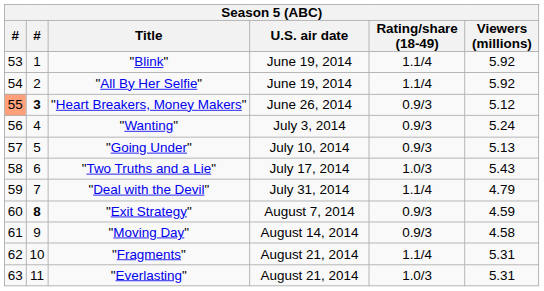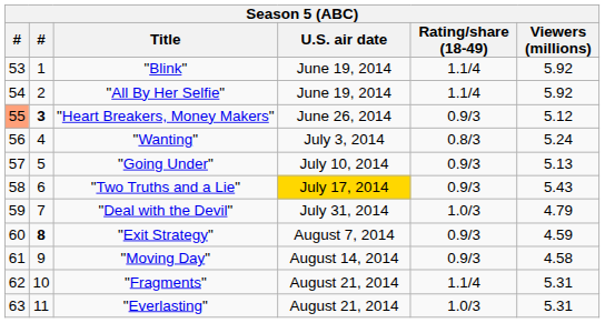 <table class="wikitable" style="text-align:center">
 <tr>
 <th style="padding:0 8px;" colspan="8">Season 5 (ABC)</th>
 </tr>
 <tr>
 <th style="padding:0 8px;">#</th>
 <th style="padding:0 8px;">#</th>
 <th style="padding:0 8px;">Title</th>
 <th style="width:135px;">U.S. air date</th>
 <th style="padding:0 8px;">Rating/share<br>(18-49)</th>
 <th style="padding:0 8px;">Viewers<br>(millions)</th>
 </tr>
 <tr>
 <td>53</td>
 <td>1</td>
 <td>"<a href='#'>Blink</a>"</td>
 <td>June 19, 2014</td>
 <td>1.1/4</td>
 <td>5.92</td>
 </tr>
 <tr>
 <td>54</td>
 <td>2</td>
 <td>"<a href='#'>All By Her Selfie</a>"</td>
 <td>June 19, 2014</td>
 <td>1.1/4</td>
 <td>5.92</td>
 </tr>
 <tr>
 <td style="background: lightsalmon;">55</td>
 <td><strong>3</strong></td>
 <td>"<a href='#'>Heart Breakers, Money Makers</a>"</td>
 <td>June 26, 2014</td>
 <td>0.9/3</td>
 <td>5.12</td>
 </tr>
 <tr>
 <td>56</td>
 <td>4</td>
 <td>"<a href='#'>Wanting</a>"</td>
 <td>July 3, 2014</td>
-<td>0.9/3</td>
+<td>0.8/3</td>
 <td>5.24</td>
 </tr>
 <tr>
 <td>57</td>
 <td>5</td>
 <td>"<a href='#'>Going Under</a>"</td>
 <td>July 10, 2014</td>
 <td>0.9/3</td>
 <td>5.13</td>
 </tr>
 <tr>
 <td>58</td>
 <td>6</td>
 <td>"<a href='#'>Two Truths and a Lie</a>"</td>
-<td>July 17, 2014</td>
-<td>1.0/3</td>
+<td style="background: gold;">July 17, 2014</td>
+<td>0.9/3</td>
 <td>5.43</td>
 </tr>
 <tr>
 <td>59</td>
 <td>7</td>
 <td>"<a href='#'>Deal with the Devil</a>"</td>
 <td>July 31, 2014</td>
-<td>1.1/4</td>
+<td>1.0/3</td>
 <td>4.79</td>
 </tr>
 <tr>
 <td>60</td>
 <td><strong>8</strong></td>
 <td>"<a href='#'>Exit Strategy</a>"</td>
 <td>August 7, 2014</td>
 <td>0.9/3</td>
 <td>4.59</td>
 </tr>
 <tr>
 <td>61</td>
 <td>9</td>
 <td>"<a href='#'>Moving Day</a>"</td>
 <td>August 14, 2014</td>
 <td>0.9/3</td>
 <td>4.58</td>
 </tr>
 <tr>
 <td>62</td>
 <td>10</td>
 <td>"<a href='#'>Fragments</a>"</td>
 <td>August 21, 2014</td>
 <td>1.1/4</td>
 <td>5.31</td>
 </tr>
 <tr>
 <td>63</td>
 <td>11</td>
 <td>"<a href='#'>Everlasting</a>"</td>
 <td>August 21, 2014</td>
 <td>1.0/3</td>
 <td>5.31</td>
 </tr>
 </table>
